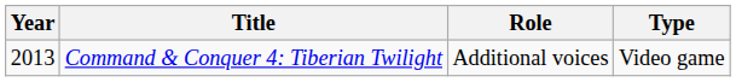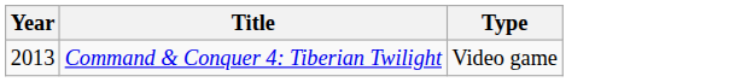 <table class="wikitable">
 <tr>
 <th>Year</th>
 <th>Title</th>
-<th>Role</th>
 <th>Type</th>
 </tr>
 <tr>
 <td>2013</td>
 <td><em><a href='#'>Command & Conquer 4: Tiberian Twilight</a></em></td>
-<td>Additional voices</td>
 <td>Video game</td>
 </tr>
 </table>
